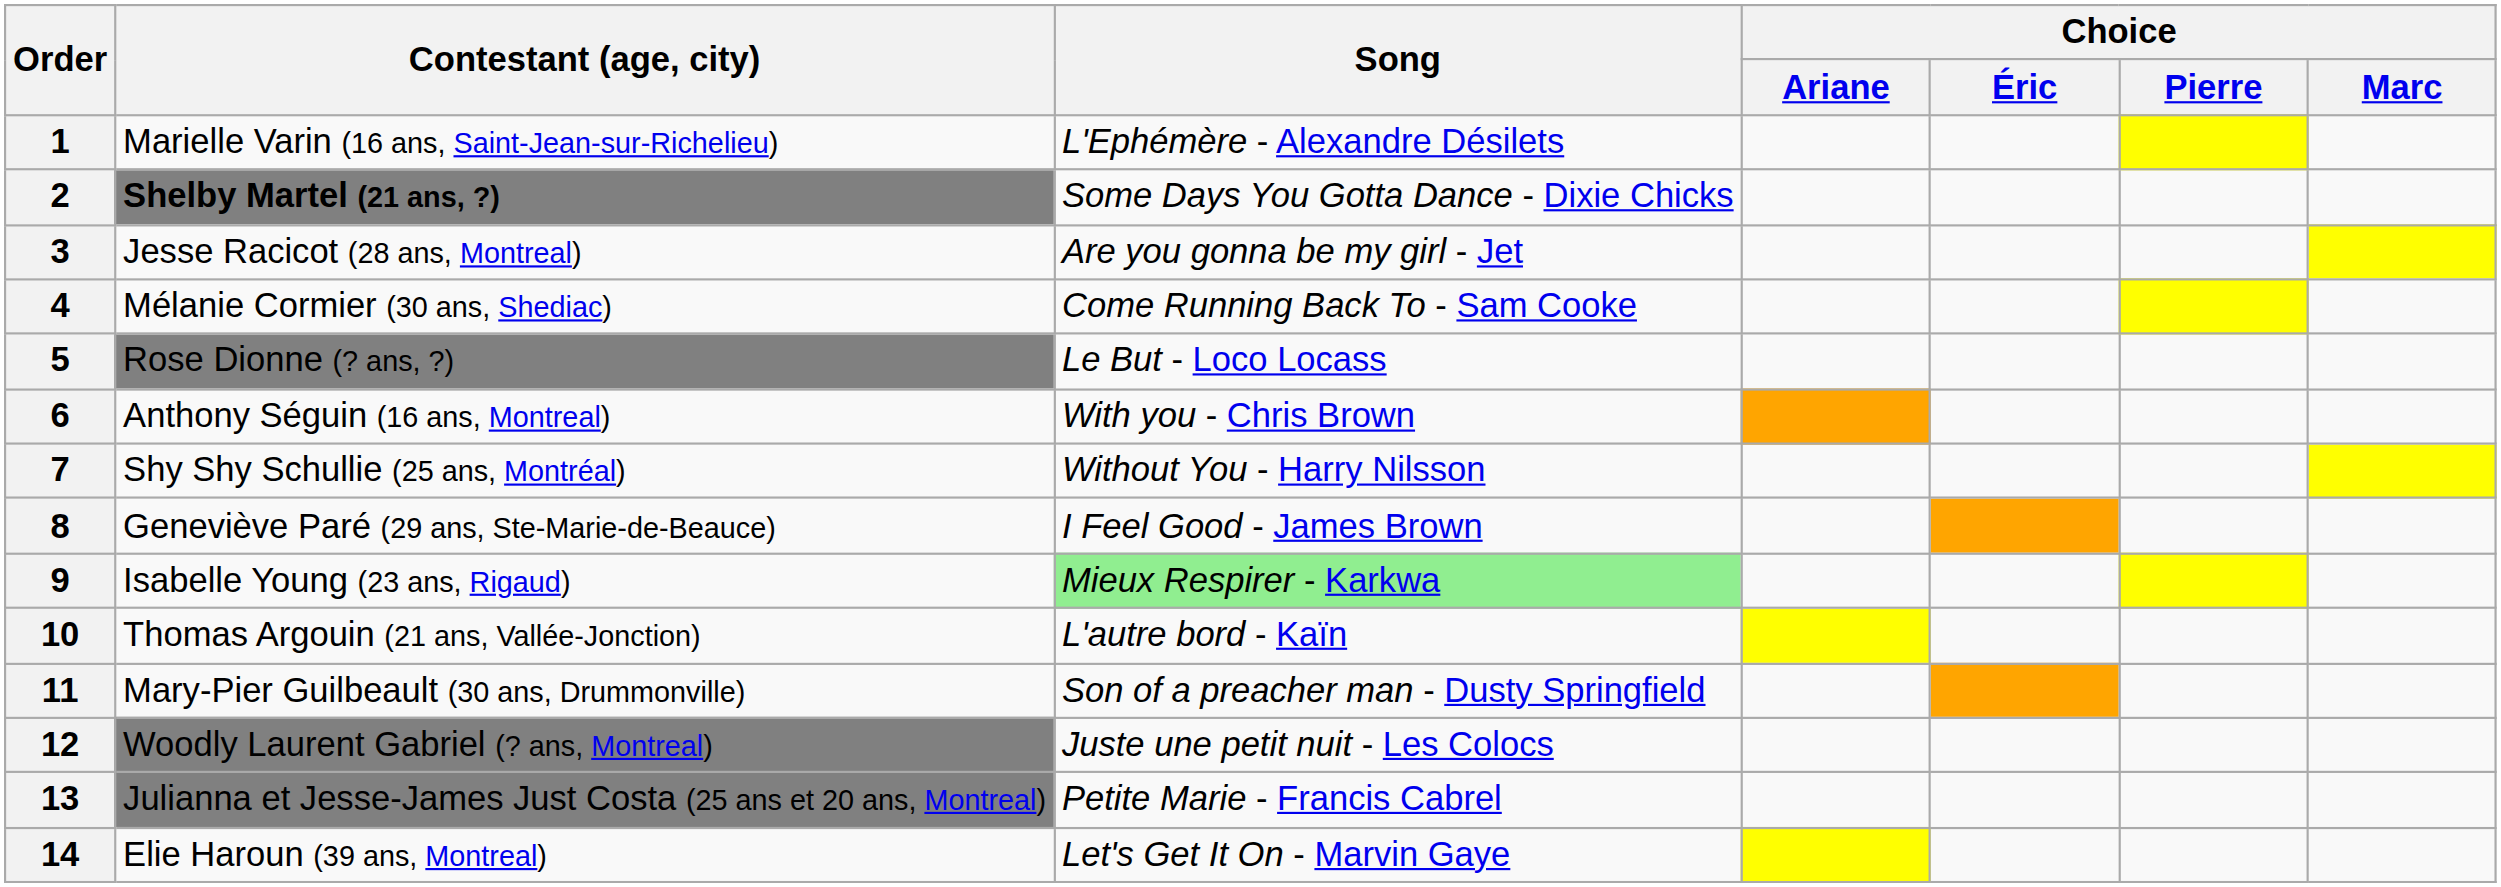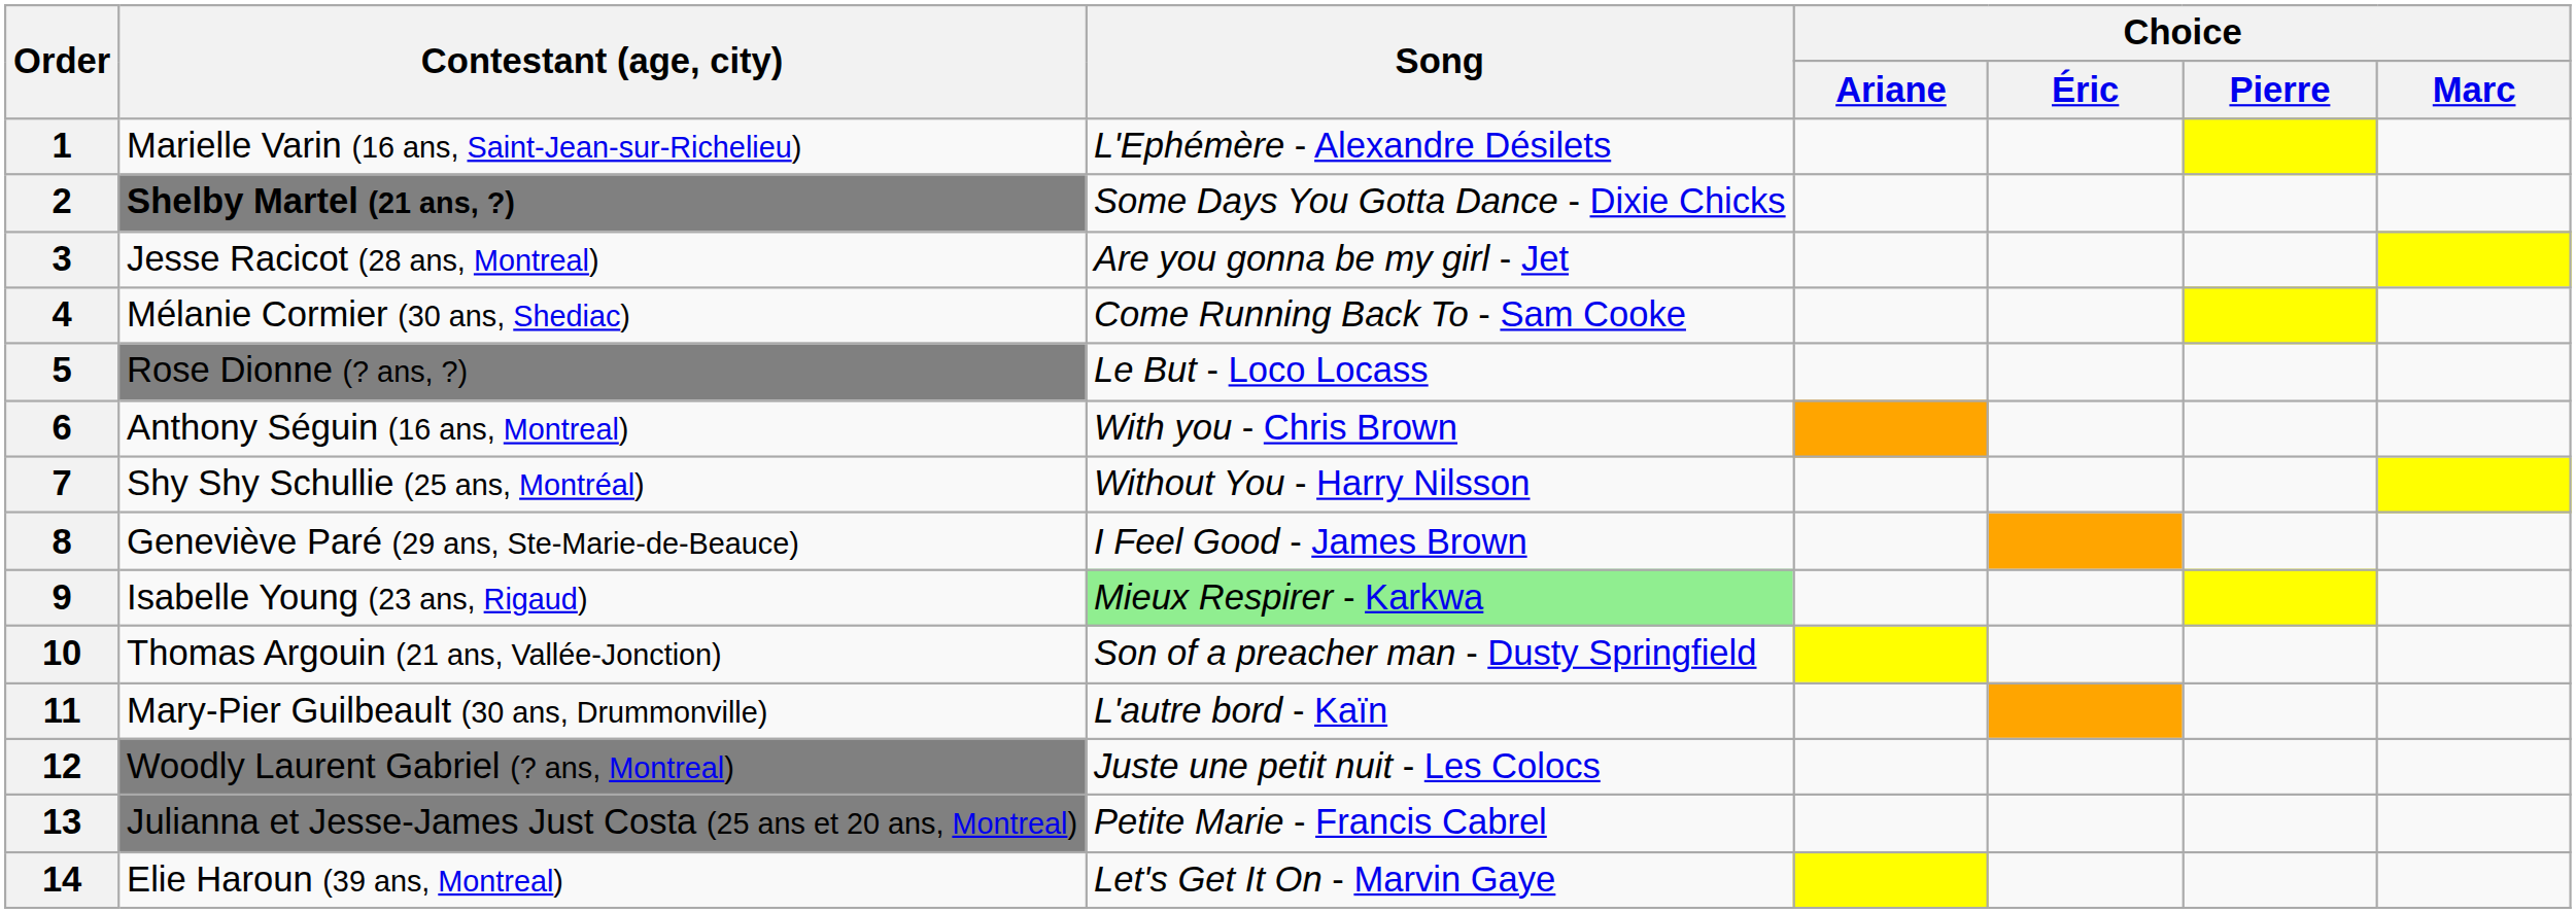 <table class="wikitable plainrowheaders" width:90%; ">
 <tr>
 <th rowspan="2" scope="col">Order</th>
 <th rowspan="2" scope="col">Contestant (age, city)</th>
 <th rowspan="2" scope="col">Song</th>
 <th colspan="4">Choice</th>
 </tr>
 <tr>
 <th style="width:5em;"><a href='#'>Ariane</a></th>
 <th style="width:5em;"><a href='#'>Éric</a></th>
 <th style="width:5em;"><a href='#'>Pierre</a></th>
 <th style="width:5em;"><a href='#'>Marc</a></th>
 </tr>
 <tr>
 <th>1</th>
 <td>Marielle Varin <small>(16 ans, <a href='#'>Saint-Jean-sur-Richelieu</a>)</small></td>
 <td><em>L'Ephémère</em> - <a href='#'>Alexandre Désilets</a></td>
 <td style="background:;text-align:center;"></td>
 <td style="background:;text-align:center;"></td>
 <td style="background:yellow;text-align:center;"></td>
 <td style="background:;text-align:center;"></td>
 </tr>
 <tr>
 <th>2</th>
 <td bgcolor="gray"><strong>Shelby Martel <small>(21 ans, ?)</small></strong></td>
 <td><em>Some Days You Gotta Dance</em> - <a href='#'>Dixie Chicks</a></td>
 <td></td>
 <td></td>
 <td></td>
 <td></td>
 </tr>
 <tr>
 <th>3</th>
 <td>Jesse Racicot <small>(28 ans, <a href='#'>Montreal</a>)</small></td>
 <td><em>Are you gonna be my girl</em> - <a href='#'>Jet</a></td>
 <td style="background:;text-align:center;"></td>
 <td style="background:;text-align:center;"></td>
 <td style="background:;text-align:center;"></td>
 <td style="background:yellow;text-align:center;"></td>
 </tr>
 <tr>
 <th>4</th>
 <td>Mélanie Cormier <small>(30 ans, <a href='#'>Shediac</a>)</small></td>
 <td><em>Come Running Back To</em> - <a href='#'>Sam Cooke</a></td>
 <td></td>
 <td style="background:;text-align:center;"></td>
 <td style="background:yellow;text-align:center;"></td>
 <td></td>
 </tr>
 <tr>
 <th>5</th>
 <td bgcolor="gray">Rose Dionne <small>(? ans, ?)</small></td>
 <td><em>Le But</em> - <a href='#'>Loco Locass</a></td>
 <td></td>
 <td></td>
 <td></td>
 <td></td>
 </tr>
 <tr>
 <th>6</th>
 <td>Anthony Séguin <small>(16 ans, <a href='#'>Montreal</a>)</small></td>
 <td><em>With you</em> - <a href='#'>Chris Brown</a></td>
 <td style="background:orange;text-align:center;"></td>
 <td></td>
 <td></td>
 <td></td>
 </tr>
 <tr>
 <th>7</th>
 <td>Shy Shy Schullie <small>(25 ans, <a href='#'>Montréal</a>)</small></td>
 <td><em>Without You</em> - <a href='#'>Harry Nilsson</a></td>
 <td style="background:;text-align:center;"></td>
 <td style="background:;text-align:center;"></td>
 <td style="background:;text-align:center;"></td>
 <td style="background:yellow;text-align:center;"></td>
 </tr>
 <tr>
 <th>8</th>
 <td>Geneviève Paré <small>(29 ans, Ste-Marie-de-Beauce)</small></td>
 <td><em>I Feel Good</em> - <a href='#'>James Brown</a></td>
 <td></td>
 <td style="background:orange;text-align:center;"></td>
 <td></td>
 <td></td>
 </tr>
 <tr>
 <th>9</th>
 <td>Isabelle Young <small>(23 ans, <a href='#'>Rigaud</a>)</small></td>
 <td style="background: lightgreen;"><em>Mieux Respirer</em> - <a href='#'>Karkwa</a></td>
 <td></td>
 <td style="background:;text-align:center;"></td>
 <td style="background:yellow;text-align:center;"></td>
 <td></td>
 </tr>
 <tr>
 <th>10</th>
 <td>Thomas Argouin <small>(21 ans, Vallée-Jonction)</small></td>
-<td><em>L'autre bord</em> - <a href='#'>Kaïn</a></td>
+<td><em>Son of a preacher man</em> - <a href='#'>Dusty Springfield</a></td>
 <td style="background:yellow;text-align:center;"></td>
 <td style="background:;text-align:center;"></td>
 <td style="background:;text-align:center;"></td>
 <td style="background:;text-align:center;"></td>
 </tr>
 <tr>
 <th>11</th>
 <td>Mary-Pier Guilbeault <small>(30 ans, Drummonville)</small></td>
-<td><em>Son of a preacher man</em> - <a href='#'>Dusty Springfield</a></td>
+<td><em>L'autre bord</em> - <a href='#'>Kaïn</a></td>
 <td></td>
 <td style="background:orange;text-align:center;"></td>
 <td></td>
 <td></td>
 </tr>
 <tr>
 <th>12</th>
 <td bgcolor="gray">Woodly Laurent Gabriel <small>(? ans, <a href='#'>Montreal</a>)</small></td>
 <td><em>Juste une petit nuit</em> - <a href='#'>Les Colocs</a></td>
 <td></td>
 <td></td>
 <td></td>
 <td></td>
 </tr>
 <tr>
 <th>13</th>
 <td bgcolor="gray">Julianna et Jesse-James Just Costa <small>(25 ans et 20 ans, <a href='#'>Montreal</a>)</small></td>
 <td><em>Petite Marie</em> - <a href='#'>Francis Cabrel</a></td>
 <td></td>
 <td></td>
 <td></td>
 <td></td>
 </tr>
 <tr>
 <th>14</th>
 <td>Elie Haroun <small>(39 ans, <a href='#'>Montreal</a>)</small></td>
 <td><em>Let's Get It On</em> - <a href='#'>Marvin Gaye</a></td>
 <td style="background:yellow;text-align:center;"></td>
 <td style="background:;text-align:center;"></td>
 <td style="background:;text-align:center;"></td>
 <td style="background:;text-align:center;"></td>
 </tr>
 </table>
